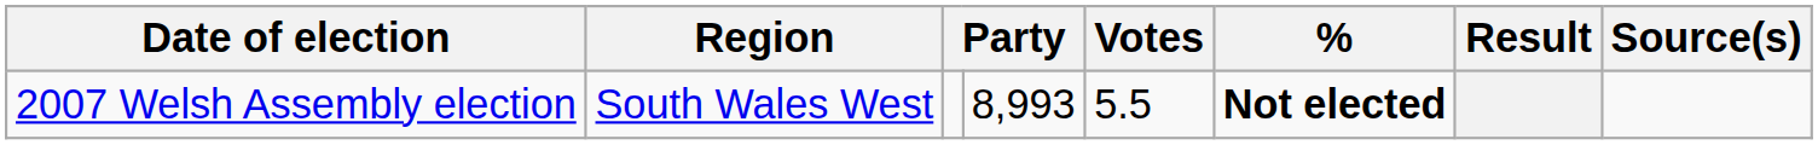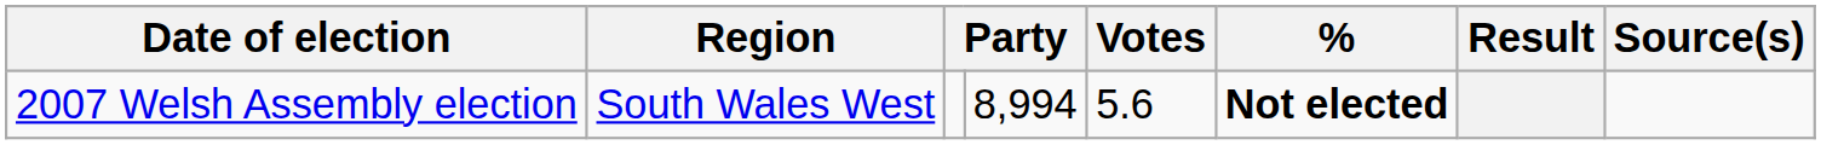 <table class="wikitable">
 <tr>
 <th>Date of election</th>
 <th>Region</th>
 <th colspan=2>Party</th>
 <th>Votes</th>
 <th>%</th>
 <th>Result</th>
 <th>Source(s)</th>
 </tr>
 <tr>
 <td><a href='#'>2007 Welsh Assembly election</a></td>
 <td><a href='#'>South Wales West</a></td>
 <td></td>
-<td>8,993</td>
-<td>5.5</td>
+<td>8,994</td>
+<td>5.6</td>
 <td><strong>Not elected</strong></td>
 <th></th>
 </tr>
 </table>
